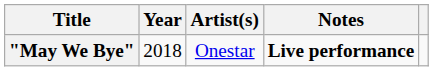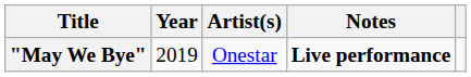 <table class="wikitable plainrowheaders" style="text-align:center">
 <tr>
 <th scope="col">Title</th>
 <th scope="col">Year</th>
 <th>Artist(s)</th>
 <th scope="col">Notes</th>
 <th scope="col" class="unsortable"></th>
 </tr>
 <tr>
 <th scope="row">"May We Bye"</th>
-<td>2018</td>
+<td>2019</td>
 <td><a href='#'>Onestar</a></td>
 <td><strong>Live performance</strong></td>
 <td></td>
 </tr>
 </table>
